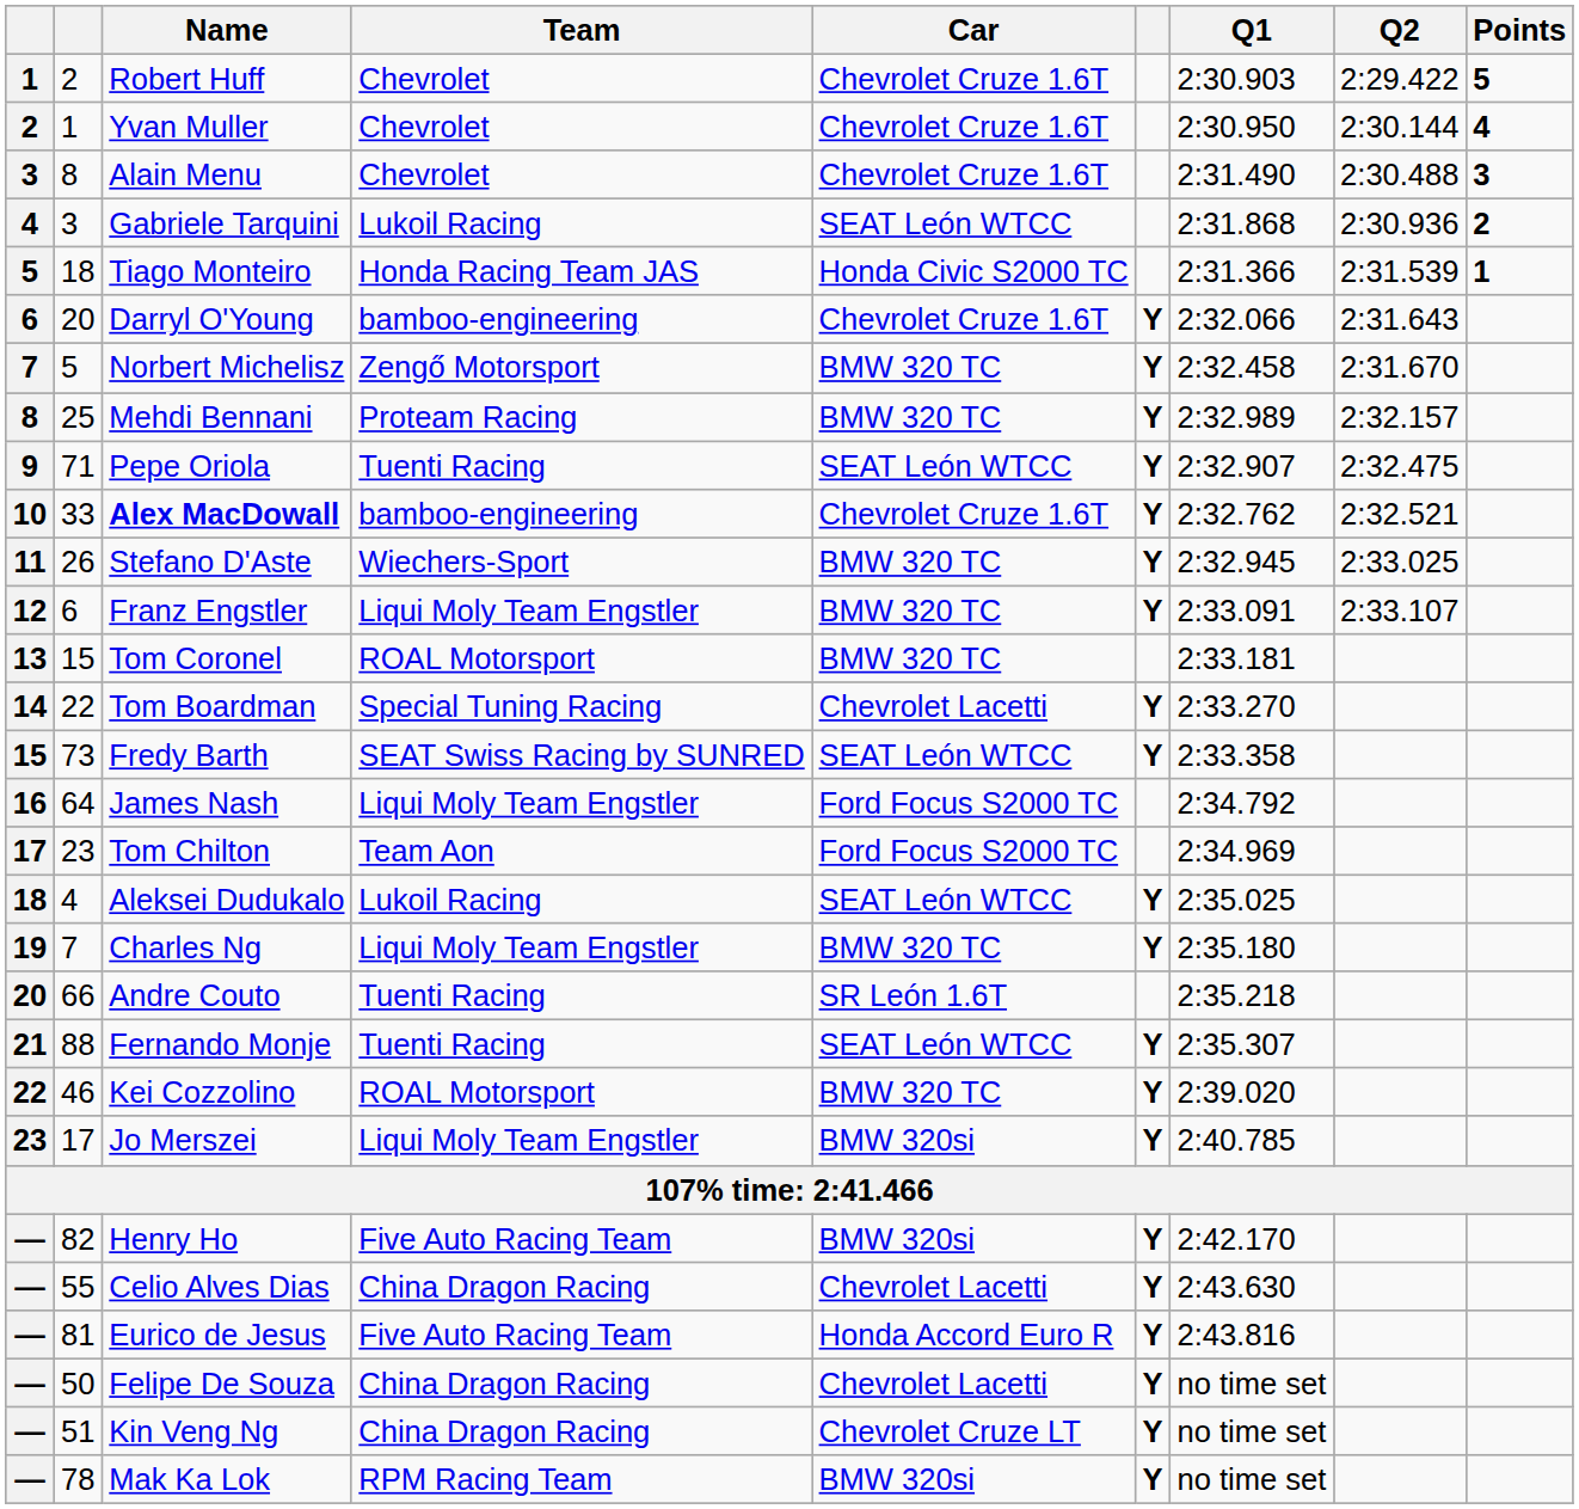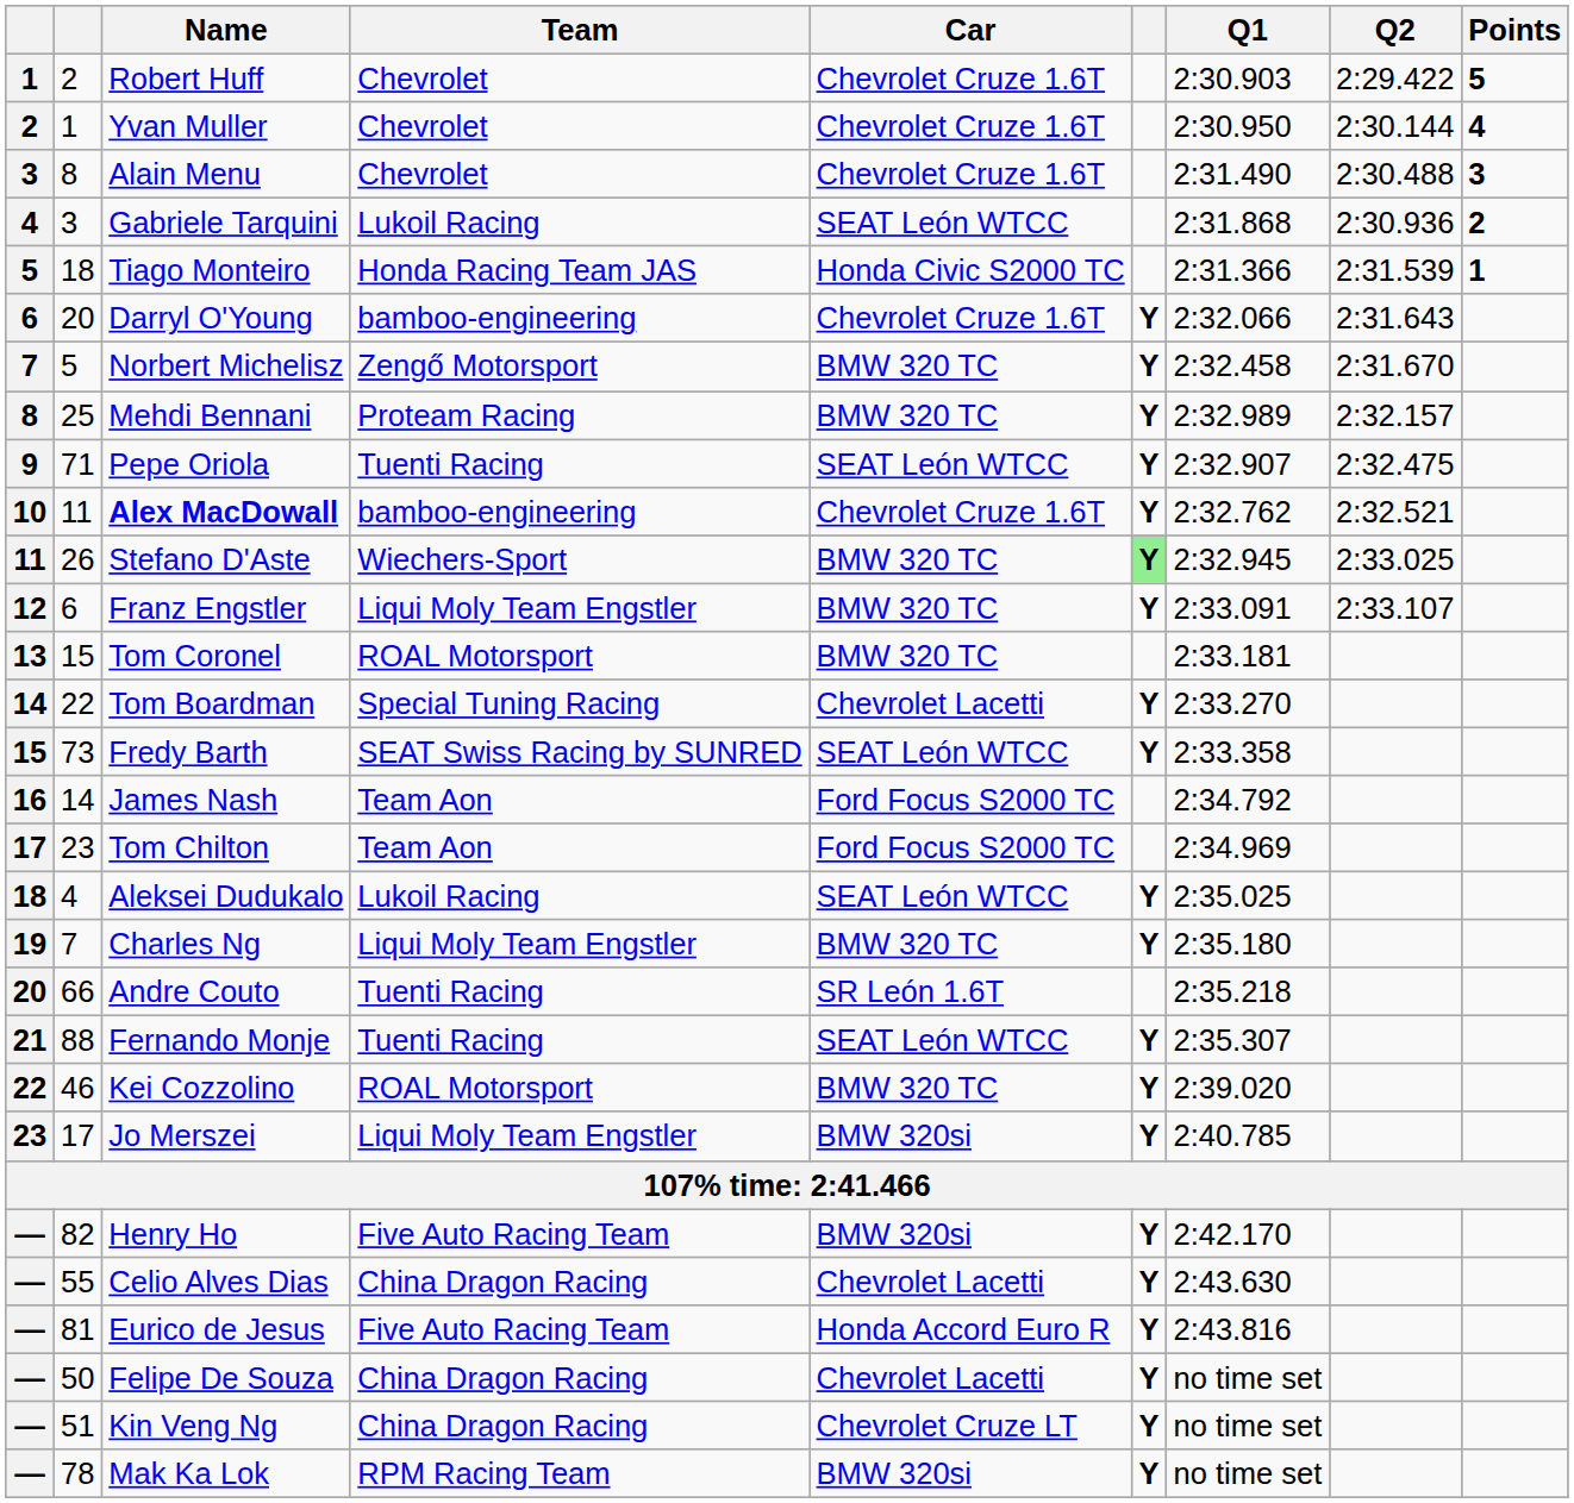 <table class="wikitable sortable" style="font-size: 95%;">
 <tr>
 <th></th>
 <th></th>
 <th>Name</th>
 <th>Team</th>
 <th>Car</th>
 <th></th>
 <th>Q1</th>
 <th>Q2</th>
 <th>Points</th>
 </tr>
 <tr>
 <th>1</th>
 <td>2</td>
 <td> <a href='#'>Robert Huff</a></td>
 <td><a href='#'>Chevrolet</a></td>
 <td><a href='#'>Chevrolet Cruze 1.6T</a></td>
 <td></td>
 <td>2:30.903</td>
 <td>2:29.422</td>
 <td><strong>5</strong></td>
 </tr>
 <tr>
 <th>2</th>
 <td>1</td>
 <td> <a href='#'>Yvan Muller</a></td>
 <td><a href='#'>Chevrolet</a></td>
 <td><a href='#'>Chevrolet Cruze 1.6T</a></td>
 <td></td>
 <td>2:30.950</td>
 <td>2:30.144</td>
 <td><strong>4</strong></td>
 </tr>
 <tr>
 <th>3</th>
 <td>8</td>
 <td> <a href='#'>Alain Menu</a></td>
 <td><a href='#'>Chevrolet</a></td>
 <td><a href='#'>Chevrolet Cruze 1.6T</a></td>
 <td></td>
 <td>2:31.490</td>
 <td>2:30.488</td>
 <td><strong>3</strong></td>
 </tr>
 <tr>
 <th>4</th>
 <td>3</td>
 <td> <a href='#'>Gabriele Tarquini</a></td>
 <td><a href='#'>Lukoil Racing</a></td>
 <td><a href='#'>SEAT León WTCC</a></td>
 <td></td>
 <td>2:31.868</td>
 <td>2:30.936</td>
 <td><strong>2</strong></td>
 </tr>
 <tr>
 <th>5</th>
 <td>18</td>
 <td> <a href='#'>Tiago Monteiro</a></td>
 <td><a href='#'>Honda Racing Team JAS</a></td>
 <td><a href='#'>Honda Civic S2000 TC</a></td>
 <td></td>
 <td>2:31.366</td>
 <td>2:31.539</td>
 <td><strong>1</strong></td>
 </tr>
 <tr>
 <th>6</th>
 <td>20</td>
 <td> <a href='#'>Darryl O'Young</a></td>
 <td><a href='#'>bamboo-engineering</a></td>
 <td><a href='#'>Chevrolet Cruze 1.6T</a></td>
 <td align=center><strong><span>Y</span></strong></td>
 <td>2:32.066</td>
 <td>2:31.643</td>
 <td></td>
 </tr>
 <tr>
 <th>7</th>
 <td>5</td>
 <td> <a href='#'>Norbert Michelisz</a></td>
 <td><a href='#'>Zengő Motorsport</a></td>
 <td><a href='#'>BMW 320 TC</a></td>
 <td align=center><strong><span>Y</span></strong></td>
 <td>2:32.458</td>
 <td>2:31.670</td>
 <td></td>
 </tr>
 <tr>
 <th>8</th>
 <td>25</td>
 <td> <a href='#'>Mehdi Bennani</a></td>
 <td><a href='#'>Proteam Racing</a></td>
 <td><a href='#'>BMW 320 TC</a></td>
 <td align=center><strong><span>Y</span></strong></td>
 <td>2:32.989</td>
 <td>2:32.157</td>
 <td></td>
 </tr>
 <tr>
 <th>9</th>
 <td>71</td>
 <td> <a href='#'>Pepe Oriola</a></td>
 <td><a href='#'>Tuenti Racing</a></td>
 <td><a href='#'>SEAT León WTCC</a></td>
 <td align=center><strong><span>Y</span></strong></td>
 <td>2:32.907</td>
 <td>2:32.475</td>
 <td></td>
 </tr>
 <tr>
 <th>10</th>
-<td>33</td>
+<td>11</td>
 <td> <strong><a href='#'>Alex MacDowall</a></strong></td>
 <td><a href='#'>bamboo-engineering</a></td>
 <td><a href='#'>Chevrolet Cruze 1.6T</a></td>
 <td align=center><strong><span>Y</span></strong></td>
 <td>2:32.762</td>
 <td>2:32.521</td>
 <td></td>
 </tr>
 <tr>
 <th>11</th>
 <td>26</td>
 <td> <a href='#'>Stefano D'Aste</a></td>
 <td><a href='#'>Wiechers-Sport</a></td>
 <td><a href='#'>BMW 320 TC</a></td>
-<td align=center><strong><span>Y</span></strong></td>
+<td align=center style="background: lightgreen;"><strong><span>Y</span></strong></td>
 <td>2:32.945</td>
 <td>2:33.025</td>
 <td></td>
 </tr>
 <tr>
 <th>12</th>
 <td>6</td>
 <td> <a href='#'>Franz Engstler</a></td>
 <td><a href='#'>Liqui Moly Team Engstler</a></td>
 <td><a href='#'>BMW 320 TC</a></td>
 <td align=center><strong><span>Y</span></strong></td>
 <td>2:33.091</td>
 <td>2:33.107</td>
 <td></td>
 </tr>
 <tr>
 <th>13</th>
 <td>15</td>
 <td> <a href='#'>Tom Coronel</a></td>
 <td><a href='#'>ROAL Motorsport</a></td>
 <td><a href='#'>BMW 320 TC</a></td>
 <td></td>
 <td>2:33.181</td>
 <td></td>
 <td></td>
 </tr>
 <tr>
 <th>14</th>
 <td>22</td>
 <td> <a href='#'>Tom Boardman</a></td>
 <td><a href='#'>Special Tuning Racing</a></td>
 <td><a href='#'>Chevrolet Lacetti</a></td>
 <td align=center><strong><span>Y</span></strong></td>
 <td>2:33.270</td>
 <td></td>
 <td></td>
 </tr>
 <tr>
 <th>15</th>
 <td>73</td>
 <td> <a href='#'>Fredy Barth</a></td>
 <td><a href='#'>SEAT Swiss Racing by SUNRED</a></td>
 <td><a href='#'>SEAT León WTCC</a></td>
 <td align=center><strong><span>Y</span></strong></td>
 <td>2:33.358</td>
 <td></td>
 <td></td>
 </tr>
 <tr>
 <th>16</th>
-<td>64</td>
+<td>14</td>
 <td> <a href='#'>James Nash</a></td>
-<td><a href='#'>Liqui Moly Team Engstler</a></td>
+<td><a href='#'>Team Aon</a></td>
 <td><a href='#'>Ford Focus S2000 TC</a></td>
 <td></td>
 <td>2:34.792</td>
 <td></td>
 <td></td>
 </tr>
 <tr>
 <th>17</th>
 <td>23</td>
 <td> <a href='#'>Tom Chilton</a></td>
 <td><a href='#'>Team Aon</a></td>
 <td><a href='#'>Ford Focus S2000 TC</a></td>
 <td></td>
 <td>2:34.969</td>
 <td></td>
 <td></td>
 </tr>
 <tr>
 <th>18</th>
 <td>4</td>
 <td> <a href='#'>Aleksei Dudukalo</a></td>
 <td><a href='#'>Lukoil Racing</a></td>
 <td><a href='#'>SEAT León WTCC</a></td>
 <td align=center><strong><span>Y</span></strong></td>
 <td>2:35.025</td>
 <td></td>
 <td></td>
 </tr>
 <tr>
 <th>19</th>
 <td>7</td>
 <td> <a href='#'>Charles Ng</a></td>
 <td><a href='#'>Liqui Moly Team Engstler</a></td>
 <td><a href='#'>BMW 320 TC</a></td>
 <td align=center><strong><span>Y</span></strong></td>
 <td>2:35.180</td>
 <td></td>
 <td></td>
 </tr>
 <tr>
 <th>20</th>
 <td>66</td>
 <td> <a href='#'>Andre Couto</a></td>
 <td><a href='#'>Tuenti Racing</a></td>
 <td><a href='#'>SR León 1.6T</a></td>
 <td></td>
 <td>2:35.218</td>
 <td></td>
 <td></td>
 </tr>
 <tr>
 <th>21</th>
 <td>88</td>
 <td> <a href='#'>Fernando Monje</a></td>
 <td><a href='#'>Tuenti Racing</a></td>
 <td><a href='#'>SEAT León WTCC</a></td>
 <td align=center><strong><span>Y</span></strong></td>
 <td>2:35.307</td>
 <td></td>
 <td></td>
 </tr>
 <tr>
 <th>22</th>
 <td>46</td>
 <td> <a href='#'>Kei Cozzolino</a></td>
 <td><a href='#'>ROAL Motorsport</a></td>
 <td><a href='#'>BMW 320 TC</a></td>
 <td align=center><strong><span>Y</span></strong></td>
 <td>2:39.020</td>
 <td></td>
 <td></td>
 </tr>
 <tr>
 <th>23</th>
 <td>17</td>
 <td> <a href='#'>Jo Merszei</a></td>
 <td><a href='#'>Liqui Moly Team Engstler</a></td>
 <td><a href='#'>BMW 320si</a></td>
 <td align=center><strong><span>Y</span></strong></td>
 <td>2:40.785</td>
 <td></td>
 <td></td>
 </tr>
 <tr>
 <th colspan=9>107% time: 2:41.466</th>
 </tr>
 <tr>
 <th>—</th>
 <td>82</td>
 <td> <a href='#'>Henry Ho</a></td>
 <td><a href='#'>Five Auto Racing Team</a></td>
 <td><a href='#'>BMW 320si</a></td>
 <td align=center><strong><span>Y</span></strong></td>
 <td>2:42.170</td>
 <td></td>
 <td></td>
 </tr>
 <tr>
 <th>—</th>
 <td>55</td>
 <td> <a href='#'>Celio Alves Dias</a></td>
 <td><a href='#'>China Dragon Racing</a></td>
 <td><a href='#'>Chevrolet Lacetti</a></td>
 <td align=center><strong><span>Y</span></strong></td>
 <td>2:43.630</td>
 <td></td>
 <td></td>
 </tr>
 <tr>
 <th>—</th>
 <td>81</td>
 <td> <a href='#'>Eurico de Jesus</a></td>
 <td><a href='#'>Five Auto Racing Team</a></td>
 <td><a href='#'>Honda Accord Euro R</a></td>
 <td align=center><strong><span>Y</span></strong></td>
 <td>2:43.816</td>
 <td></td>
 <td></td>
 </tr>
 <tr>
 <th>—</th>
 <td>50</td>
 <td> <a href='#'>Felipe De Souza</a></td>
 <td><a href='#'>China Dragon Racing</a></td>
 <td><a href='#'>Chevrolet Lacetti</a></td>
 <td align=center><strong><span>Y</span></strong></td>
 <td>no time set</td>
 <td></td>
 <td></td>
 </tr>
 <tr>
 <th>—</th>
 <td>51</td>
 <td> <a href='#'>Kin Veng Ng</a></td>
 <td><a href='#'>China Dragon Racing</a></td>
 <td><a href='#'>Chevrolet Cruze LT</a></td>
 <td align=center><strong><span>Y</span></strong></td>
 <td>no time set</td>
 <td></td>
 <td></td>
 </tr>
 <tr>
 <th>—</th>
 <td>78</td>
 <td> <a href='#'>Mak Ka Lok</a></td>
 <td><a href='#'>RPM Racing Team</a></td>
 <td><a href='#'>BMW 320si</a></td>
 <td align=center><strong><span>Y</span></strong></td>
 <td>no time set</td>
 <td></td>
 <td></td>
 </tr>
 </table>
